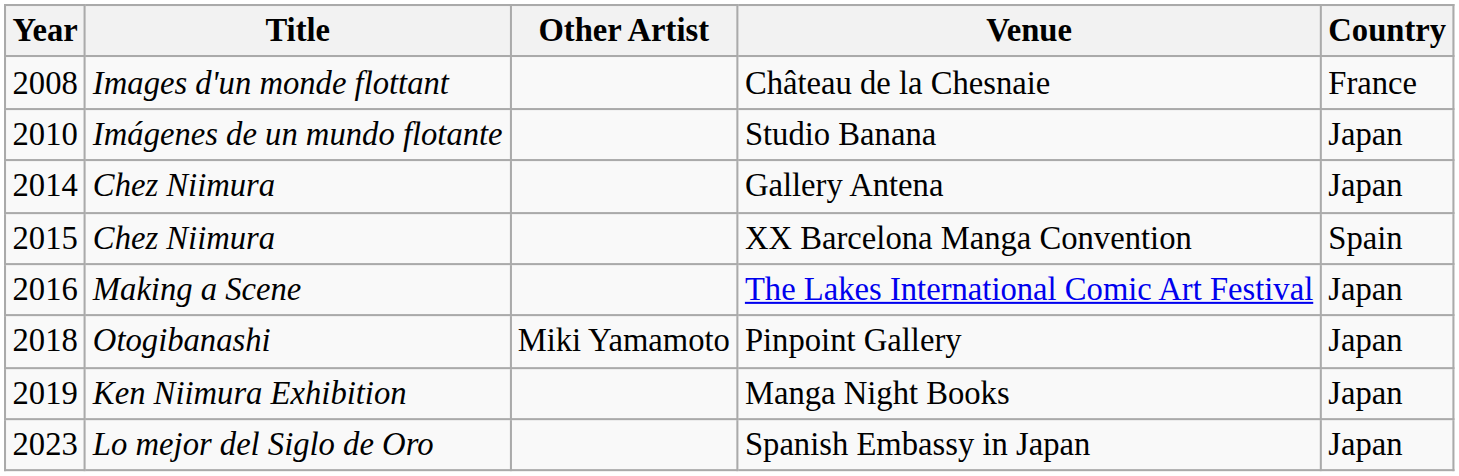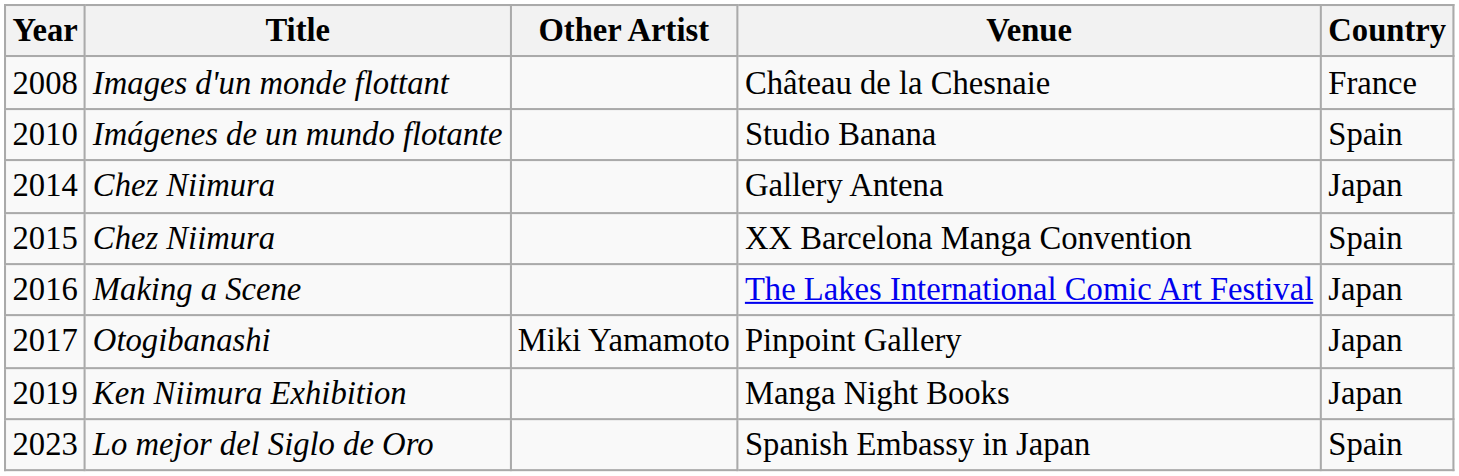 <table class="wikitable">
 <tr>
 <th>Year</th>
 <th>Title</th>
 <th>Other Artist</th>
 <th>Venue</th>
 <th>Country</th>
 </tr>
 <tr>
 <td>2008</td>
 <td><em>Images d'un monde flottant</em></td>
 <td></td>
 <td>Château de la Chesnaie</td>
 <td>France</td>
 </tr>
 <tr>
 <td>2010</td>
 <td><em>Imágenes de un mundo flotante</em></td>
 <td></td>
 <td>Studio Banana</td>
-<td>Japan</td>
+<td>Spain</td>
 </tr>
 <tr>
 <td>2014</td>
 <td><em>Chez Niimura</em></td>
 <td></td>
 <td>Gallery Antena</td>
 <td>Japan</td>
 </tr>
 <tr>
 <td>2015</td>
 <td><em>Chez Niimura</em></td>
 <td></td>
 <td>XX Barcelona Manga Convention</td>
 <td>Spain</td>
 </tr>
 <tr>
 <td>2016</td>
 <td><em>Making a Scene</em></td>
 <td></td>
 <td><a href='#'>The Lakes International Comic Art Festival</a></td>
 <td>Japan</td>
 </tr>
 <tr>
-<td>2018</td>
+<td>2017</td>
 <td><em>Otogibanashi</em></td>
 <td>Miki Yamamoto</td>
 <td>Pinpoint Gallery</td>
 <td>Japan</td>
 </tr>
 <tr>
 <td>2019</td>
 <td><em>Ken Niimura Exhibition</em></td>
 <td></td>
 <td>Manga Night Books</td>
 <td>Japan</td>
 </tr>
 <tr>
 <td>2023</td>
 <td><em>Lo mejor del Siglo de Oro</em></td>
 <td></td>
 <td>Spanish Embassy in Japan</td>
-<td>Japan</td>
+<td>Spain</td>
 </tr>
 </table>
